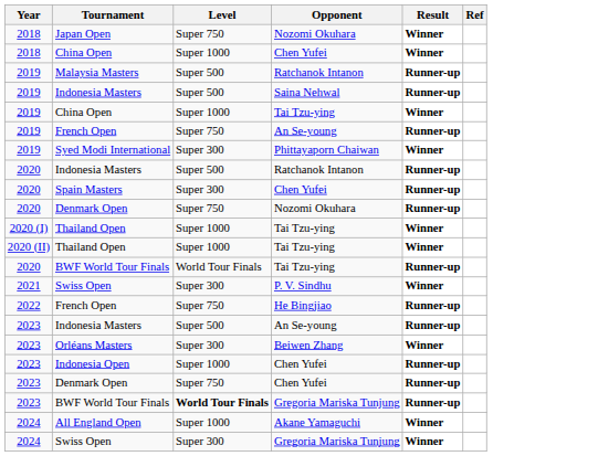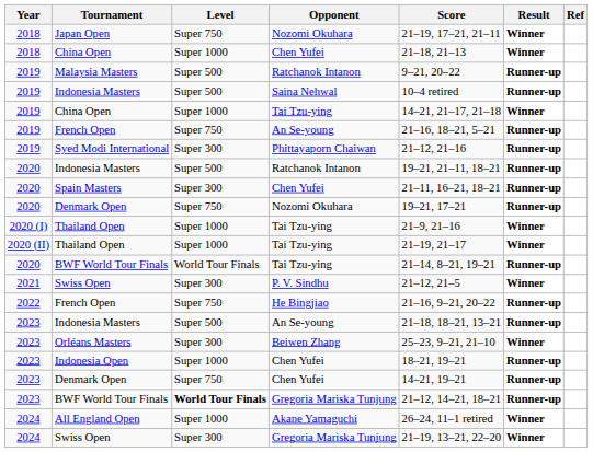 <table class="sortable wikitable" style="font-size: 90%;">
 <tr>
 <th>Year</th>
 <th>Tournament</th>
 <th>Level</th>
 <th>Opponent</th>
+<th>Score</th>
 <th>Result</th>
 <th>Ref</th>
 </tr>
 <tr>
 <td align="center"><a href='#'>2018</a></td>
 <td align="left"><a href='#'>Japan Open</a></td>
 <td align="left">Super 750</td>
 <td align="left"> <a href='#'>Nozomi Okuhara</a></td>
+<td align="left">21–19, 17–21, 21–11</td>
 <td style="text-align:left; background:white"> <strong>Winner</strong></td>
 <td style="text-align:center; background:white"></td>
 </tr>
 <tr>
 <td align="center"><a href='#'>2018</a></td>
 <td align="left"><a href='#'>China Open</a></td>
 <td align="left">Super 1000</td>
 <td align="left"> <a href='#'>Chen Yufei</a></td>
+<td align="left">21–18, 21–13</td>
 <td style="text-align:left; background:white"> <strong>Winner</strong></td>
 <td style="text-align:center; background:white"></td>
 </tr>
 <tr>
 <td align="center"><a href='#'>2019</a></td>
 <td align="left"><a href='#'>Malaysia Masters</a></td>
 <td align="left">Super 500</td>
 <td align="left"> <a href='#'>Ratchanok Intanon</a></td>
+<td align="left">9–21, 20–22</td>
 <td style="text-align:left; background:white"> <strong>Runner-up</strong></td>
 <td style="text-align:center; background:white"></td>
 </tr>
 <tr>
 <td align="center"><a href='#'>2019</a></td>
 <td align="left"><a href='#'>Indonesia Masters</a></td>
 <td align="left">Super 500</td>
 <td align="left"> <a href='#'>Saina Nehwal</a></td>
+<td align="left">10–4 retired</td>
 <td style="text-align:left; background:white"> <strong>Runner-up</strong></td>
 <td style="text-align:center; background:white"></td>
 </tr>
 <tr>
 <td align="center"><a href='#'>2019</a></td>
 <td align="left">China Open</td>
 <td align="left">Super 1000</td>
 <td align="left"> <a href='#'>Tai Tzu-ying</a></td>
+<td align="left">14–21, 21–17, 21–18</td>
 <td style="text-align:left; background:white"> <strong>Winner</strong></td>
 <td style="text-align:center; background:white"></td>
 </tr>
 <tr>
 <td align="center"><a href='#'>2019</a></td>
 <td align="left"><a href='#'>French Open</a></td>
 <td align="left">Super 750</td>
 <td align="left"> <a href='#'>An Se-young</a></td>
+<td algin="left">21–16, 18–21, 5–21</td>
 <td style="text-align:left; background:white"> <strong>Runner-up</strong></td>
 <td style="text-align:center; background:white"></td>
 </tr>
 <tr>
 <td align="center"><a href='#'>2019</a></td>
 <td align="left"><a href='#'>Syed Modi International</a></td>
 <td align="left">Super 300</td>
 <td align="left"> <a href='#'>Phittayaporn Chaiwan</a></td>
-<td style="text-align:left; background:white"> <strong>Winner</strong></td>
+<td align="left">21–12, 21–16</td>
+<td style="text-align:left; background:white"> <strong>Runner-up</strong></td>
 <td style="text-align:center; background:white"></td>
 </tr>
 <tr>
 <td align="center"><a href='#'>2020</a></td>
 <td align="left">Indonesia Masters</td>
 <td align="left">Super 500</td>
 <td align="left"> Ratchanok Intanon</td>
+<td align="left">19–21, 21–11, 18–21</td>
 <td style="text-align:left; background:white"> <strong>Runner-up</strong></td>
 <td style="text-align:center; background:white"></td>
 </tr>
 <tr>
 <td align="center"><a href='#'>2020</a></td>
 <td align="left"><a href='#'>Spain Masters</a></td>
 <td align="left">Super 300</td>
 <td align="left"> <a href='#'>Chen Yufei</a></td>
+<td align="left">21–11, 16–21, 18–21</td>
 <td style="text-align:left; background:white"> <strong>Runner-up</strong></td>
 <td style="text-align:center; background:white"></td>
 </tr>
 <tr>
 <td align="center"><a href='#'>2020</a></td>
 <td align="left"><a href='#'>Denmark Open</a></td>
 <td align="left">Super 750</td>
 <td align="left"> Nozomi Okuhara</td>
+<td align="left">19–21, 17–21</td>
 <td style="text-align:left; background:white"> <strong>Runner-up</strong></td>
 <td style="text-align:center; background:white"></td>
 </tr>
 <tr>
 <td align="center"><a href='#'>2020 (I)</a></td>
 <td align="left"><a href='#'>Thailand Open</a></td>
 <td align="left">Super 1000</td>
 <td align="left"> Tai Tzu-ying</td>
+<td align="left">21–9, 21–16</td>
 <td style="text-align:left; background:white"> <strong>Winner</strong></td>
 <td style="text-align:center; background:white"></td>
 </tr>
 <tr>
 <td align="center"><a href='#'>2020 (II)</a></td>
 <td align="left">Thailand Open</td>
 <td align="left">Super 1000</td>
 <td align="left"> Tai Tzu-ying</td>
+<td align="left">21–19, 21–17</td>
 <td style="text-align:left; background:white"> <strong>Winner</strong></td>
 <td style="text-align:center; background:white"></td>
 </tr>
 <tr>
 <td align="center"><a href='#'>2020</a></td>
 <td align="left"><a href='#'>BWF World Tour Finals</a></td>
 <td align="left">World Tour Finals</td>
 <td align="left"> Tai Tzu-ying</td>
+<td align="left">21–14, 8–21, 19–21</td>
 <td style="text-align:left; background:white"> <strong>Runner-up</strong></td>
 <td style="text-align:center; background:white"></td>
 </tr>
 <tr>
 <td align="center"><a href='#'>2021</a></td>
 <td align="left"><a href='#'>Swiss Open</a></td>
 <td align="left">Super 300</td>
 <td align="left"> <a href='#'>P. V. Sindhu</a></td>
+<td align="left">21–12, 21–5</td>
 <td style="text-align:left; background:white"> <strong>Winner</strong></td>
 <td style="text-align:center; background:white"></td>
 </tr>
 <tr>
 <td align="center"><a href='#'>2022</a></td>
 <td align="left">French Open</td>
 <td align="left">Super 750</td>
 <td align="left"> <a href='#'>He Bingjiao</a></td>
+<td align="left">21–16, 9–21, 20–22</td>
 <td style="text-align:left; background:white"> <strong>Runner-up</strong></td>
 <td style="text-align:center; background:white"></td>
 </tr>
 <tr>
 <td align="center"><a href='#'>2023</a></td>
 <td align="left">Indonesia Masters</td>
 <td align="left">Super 500</td>
 <td align="left"> An Se-young</td>
+<td align="left">21–18, 18–21, 13–21</td>
 <td style="text-align:left; background:white"> <strong>Runner-up</strong></td>
 <td style="text-align:center; background:white"></td>
 </tr>
 <tr>
 <td align="center"><a href='#'>2023</a></td>
 <td align="left"><a href='#'>Orléans Masters</a></td>
 <td align="left">Super 300</td>
 <td align="left"> <a href='#'>Beiwen Zhang</a></td>
+<td align="left">25–23, 9–21, 21–10</td>
 <td style="text-align:left; background:white"> <strong>Winner</strong></td>
 <td style="text-align:center; background:white"></td>
 </tr>
 <tr>
 <td align="center"><a href='#'>2023</a></td>
 <td align="left"><a href='#'>Indonesia Open</a></td>
 <td align="left">Super 1000</td>
 <td align="left"> Chen Yufei</td>
+<td align="left">18–21, 19–21</td>
 <td style="text-align:left; background:white"> <strong>Runner-up</strong></td>
 <td style="text-align:center; background:white"></td>
 </tr>
 <tr>
 <td align="center"><a href='#'>2023</a></td>
 <td align="left">Denmark Open</td>
 <td align="left">Super 750</td>
 <td align="left"> Chen Yufei</td>
+<td align="left">14–21, 19–21</td>
 <td style="text-align:left; background:white"> <strong>Runner-up</strong></td>
 <td style="text-align:center; background:white"></td>
 </tr>
 <tr>
 <td align="center"><a href='#'>2023</a></td>
 <td align="left">BWF World Tour Finals</td>
 <td align="left"><strong>World Tour Finals</strong></td>
 <td align="left"> <a href='#'>Gregoria Mariska Tunjung</a></td>
+<td align="left">21–12, 14–21, 18–21</td>
 <td style="text-align:left; background:white"> <strong>Runner-up</strong></td>
 <td style="text-align:center; background:white"></td>
 </tr>
 <tr>
 <td align="center"><a href='#'>2024</a></td>
 <td align="left"><a href='#'>All England Open</a></td>
 <td align="left">Super 1000</td>
 <td align="left"> <a href='#'>Akane Yamaguchi</a></td>
+<td align="left">26–24, 11–1 retired</td>
 <td style="text-align:left; background:white"> <strong>Winner</strong></td>
 <td style="text-align:center; background:white"></td>
 </tr>
 <tr>
 <td align="center"><a href='#'>2024</a></td>
 <td align="left">Swiss Open</td>
 <td align="left">Super 300</td>
 <td align="left"> <a href='#'>Gregoria Mariska Tunjung</a></td>
+<td align="left">21–19, 13–21, 22–20</td>
 <td style="text-align:left; background:white"> <strong>Winner</strong></td>
 <td style="text-align:center; background:white"></td>
 </tr>
 </table>
